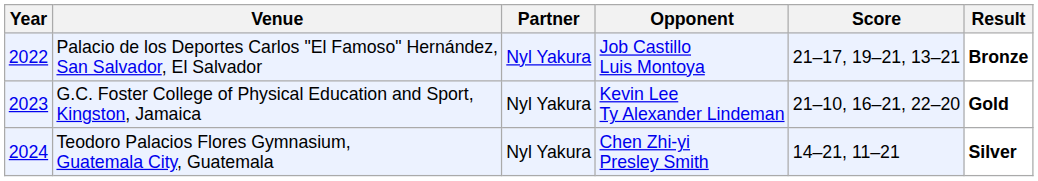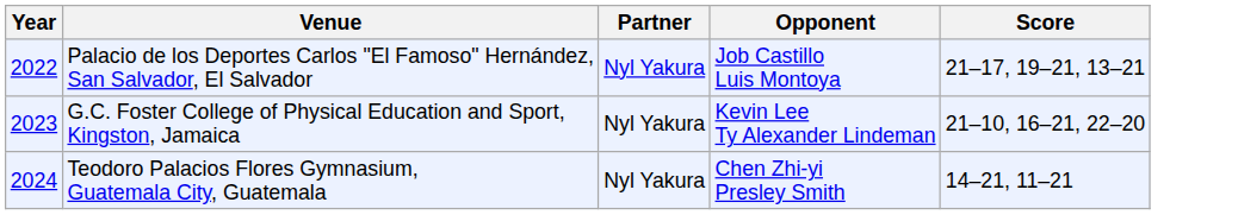 <table class="sortable wikitable" style="font-size: 90%;">
 <tr>
 <th>Year</th>
 <th>Venue</th>
 <th>Partner</th>
 <th>Opponent</th>
 <th>Score</th>
-<th>Result</th>
 </tr>
 <tr style="background:#ECF2FF">
 <td align="center"><a href='#'>2022</a></td>
 <td align="left">Palacio de los Deportes Carlos "El Famoso" Hernández,<br><a href='#'>San Salvador</a>, El Salvador</td>
 <td align="left"> <a href='#'>Nyl Yakura</a></td>
 <td align="left"> <a href='#'>Job Castillo</a><br> <a href='#'>Luis Montoya</a></td>
 <td align="left">21–17, 19–21, 13–21</td>
-<td style="text-align:left; background:white"> <strong>Bronze</strong></td>
 </tr>
 <tr style="background:#ECF2FF">
 <td align="center"><a href='#'>2023</a></td>
 <td align="left">G.C. Foster College of Physical Education and Sport,<br><a href='#'>Kingston</a>, Jamaica</td>
 <td align="left"> Nyl Yakura</td>
 <td align="left"> <a href='#'>Kevin Lee</a><br> <a href='#'>Ty Alexander Lindeman</a></td>
 <td align="left">21–10, 16–21, 22–20</td>
-<td style="text-align:left; background:white"> <strong>Gold</strong></td>
 </tr>
 <tr style="background:#ECF2FF">
 <td align="center"><a href='#'>2024</a></td>
 <td align="left">Teodoro Palacios Flores Gymnasium,<br><a href='#'>Guatemala City</a>, Guatemala</td>
 <td align="left"> Nyl Yakura</td>
 <td align="left"> <a href='#'>Chen Zhi-yi</a><br> <a href='#'>Presley Smith</a></td>
 <td align="left">14–21, 11–21</td>
-<td style="text-align:left; background:white"> <strong>Silver</strong></td>
 </tr>
 </table>
